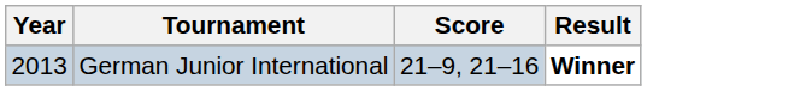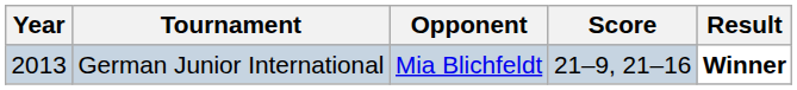 <table class="sortable wikitable" style="font-size: 90%;">
 <tr>
 <th>Year</th>
 <th>Tournament</th>
+<th>Opponent</th>
 <th>Score</th>
 <th>Result</th>
 </tr>
 <tr style="background:#C6D4E1">
 <td align="center">2013</td>
 <td align="left">German Junior International</td>
+<td align="left"> <a href='#'>Mia Blichfeldt</a></td>
 <td align="left">21–9, 21–16</td>
 <td style="text-align:left; background:white"> <strong>Winner</strong></td>
 </tr>
 </table>
